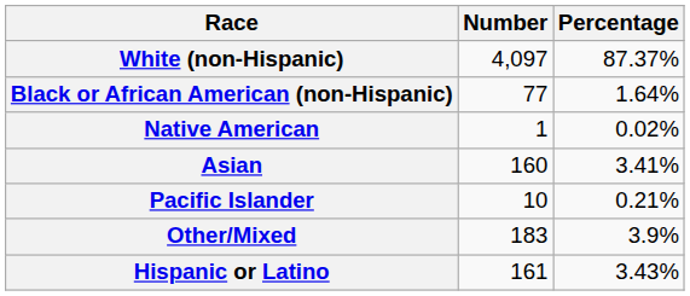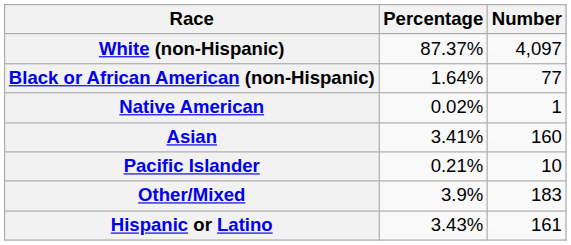 <table class="wikitable" style="text-align:right">
 <tr>
 <th scope="col">Race</th>
+<th scope="col">Percentage</th>
 <th scope="col">Number</th>
-<th scope="col">Percentage</th>
 </tr>
 <tr>
 <th scope="row"><a href='#'>White</a> (non-Hispanic)</th>
+<td>87.37%</td>
 <td>4,097</td>
-<td>87.37%</td>
 </tr>
 <tr>
 <th scope="row"><a href='#'>Black or African American</a> (non-Hispanic)</th>
+<td>1.64%</td>
 <td>77</td>
-<td>1.64%</td>
 </tr>
 <tr>
 <th scope="row"><a href='#'>Native American</a></th>
+<td>0.02%</td>
 <td>1</td>
-<td>0.02%</td>
 </tr>
 <tr>
 <th scope="row"><a href='#'>Asian</a></th>
+<td>3.41%</td>
 <td>160</td>
-<td>3.41%</td>
 </tr>
 <tr>
 <th scope="row"><a href='#'>Pacific Islander</a></th>
+<td>0.21%</td>
 <td>10</td>
-<td>0.21%</td>
 </tr>
 <tr>
 <th scope="row"><a href='#'>Other/Mixed</a></th>
+<td>3.9%</td>
 <td>183</td>
-<td>3.9%</td>
 </tr>
 <tr>
 <th scope="row"><a href='#'>Hispanic</a> or <a href='#'>Latino</a></th>
+<td>3.43%</td>
 <td>161</td>
-<td>3.43%</td>
 </tr>
 </table>
